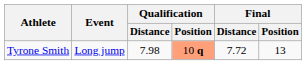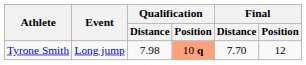 <table class=wikitable style="font-size:90%">
 <tr>
 <th rowspan="2">Athlete</th>
 <th rowspan="2">Event</th>
 <th colspan="2">Qualification</th>
 <th colspan="2">Final</th>
 </tr>
 <tr style="font-size:95%">
 <th>Distance</th>
 <th>Position</th>
 <th>Distance</th>
 <th>Position</th>
 </tr>
 <tr align=center>
 <td align=left><a href='#'>Tyrone Smith</a></td>
 <td align=left><a href='#'>Long jump</a></td>
 <td>7.98</td>
 <td style="background: lightsalmon;">10 <strong>q</strong></td>
-<td>7.72</td>
-<td>13</td>
+<td>7.70</td>
+<td>12</td>
 </tr>
 </table>
